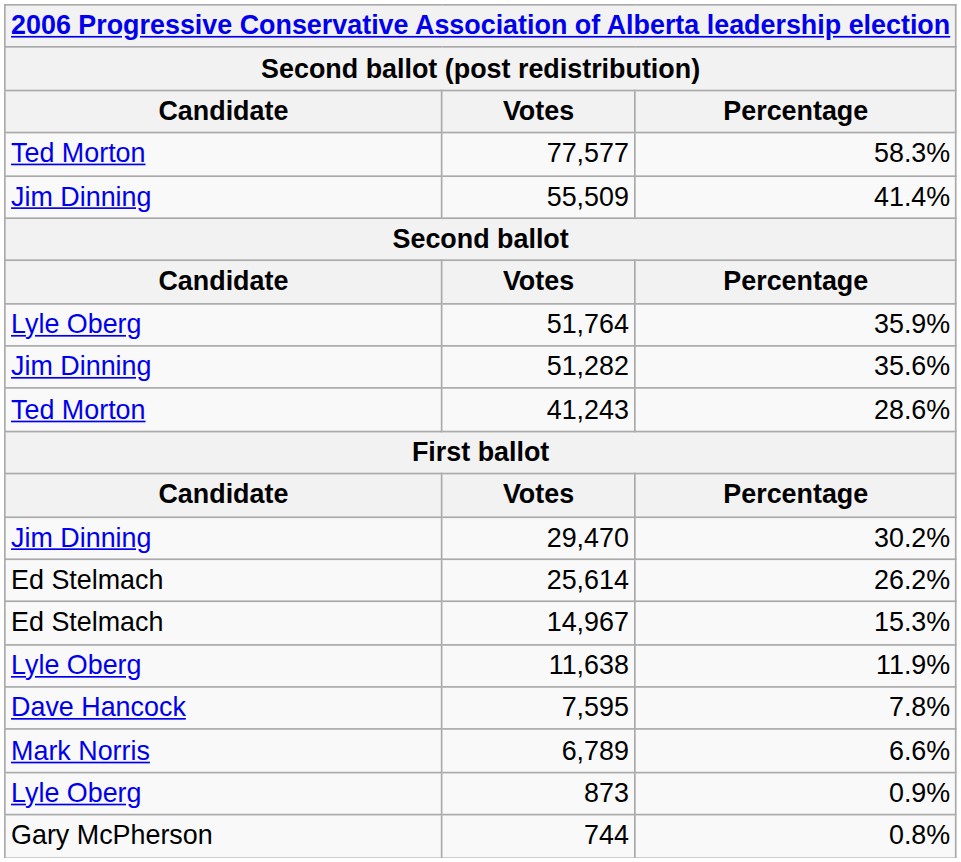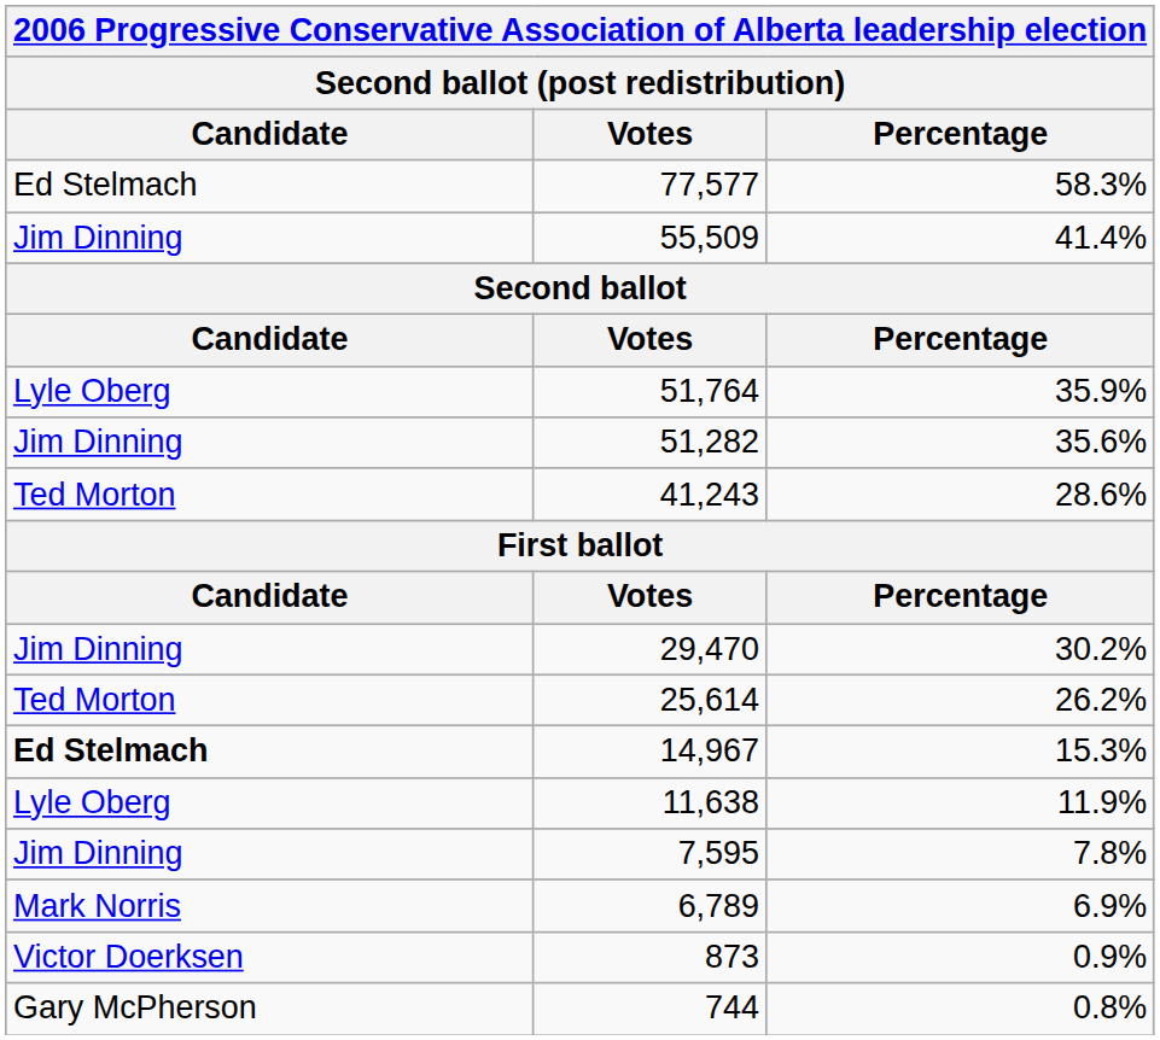 <table class="wikitable">
 <tr>
 <th colspan="3"><strong><a href='#'>2006 Progressive Conservative Association of Alberta leadership election</a></strong></th>
 </tr>
 <tr>
 <th colspan="3" align="left"><strong>Second ballot (post redistribution)</strong></th>
 </tr>
 <tr>
 <th>Candidate</th>
 <th>Votes</th>
 <th>Percentage</th>
 </tr>
 <tr>
-<td><a href='#'>Ted Morton</a></td>
+<td>Ed Stelmach</td>
 <td align="right">77,577</td>
 <td align="right">58.3%</td>
 </tr>
 <tr>
 <td><a href='#'>Jim Dinning</a></td>
 <td align="right">55,509</td>
 <td align="right">41.4%</td>
 </tr>
 <tr>
 <th colspan="3" align="left"><strong>Second ballot</strong></th>
 </tr>
 <tr>
 <th>Candidate</th>
 <th>Votes</th>
 <th>Percentage</th>
 </tr>
 <tr>
 <td><a href='#'>Lyle Oberg</a></td>
 <td align="right">51,764</td>
 <td align="right">35.9%</td>
 </tr>
 <tr>
 <td><a href='#'>Jim Dinning</a></td>
 <td align="right">51,282</td>
 <td align="right">35.6%</td>
 </tr>
 <tr>
 <td><a href='#'>Ted Morton</a></td>
 <td align="right">41,243</td>
 <td align="right">28.6%</td>
 </tr>
 <tr>
 <th colspan="3" align="left"><strong>First ballot</strong></th>
 </tr>
 <tr>
 <th>Candidate</th>
 <th>Votes</th>
 <th>Percentage</th>
 </tr>
 <tr>
 <td><a href='#'>Jim Dinning</a></td>
 <td align="right">29,470</td>
 <td align="right">30.2%</td>
 </tr>
 <tr>
-<td>Ed Stelmach</td>
+<td><a href='#'>Ted Morton</a></td>
 <td align="right">25,614</td>
 <td align="right">26.2%</td>
 </tr>
 <tr>
-<td>Ed Stelmach</td>
+<td><strong>Ed Stelmach</strong></td>
 <td align="right">14,967</td>
 <td align="right">15.3%</td>
 </tr>
 <tr>
 <td><a href='#'>Lyle Oberg</a></td>
 <td align="right">11,638</td>
 <td align="right">11.9%</td>
 </tr>
 <tr>
-<td><a href='#'>Dave Hancock</a></td>
+<td><a href='#'>Jim Dinning</a></td>
 <td align="right">7,595</td>
 <td align="right">7.8%</td>
 </tr>
 <tr>
 <td><a href='#'>Mark Norris</a></td>
 <td align="right">6,789</td>
-<td align="right">6.6%</td>
+<td align="right">6.9%</td>
 </tr>
 <tr>
-<td><a href='#'>Lyle Oberg</a></td>
+<td><a href='#'>Victor Doerksen</a></td>
 <td align="right">873</td>
 <td align="right">0.9%</td>
 </tr>
 <tr>
 <td>Gary McPherson</td>
 <td align="right">744</td>
 <td align="right">0.8%</td>
 </tr>
 </table>
